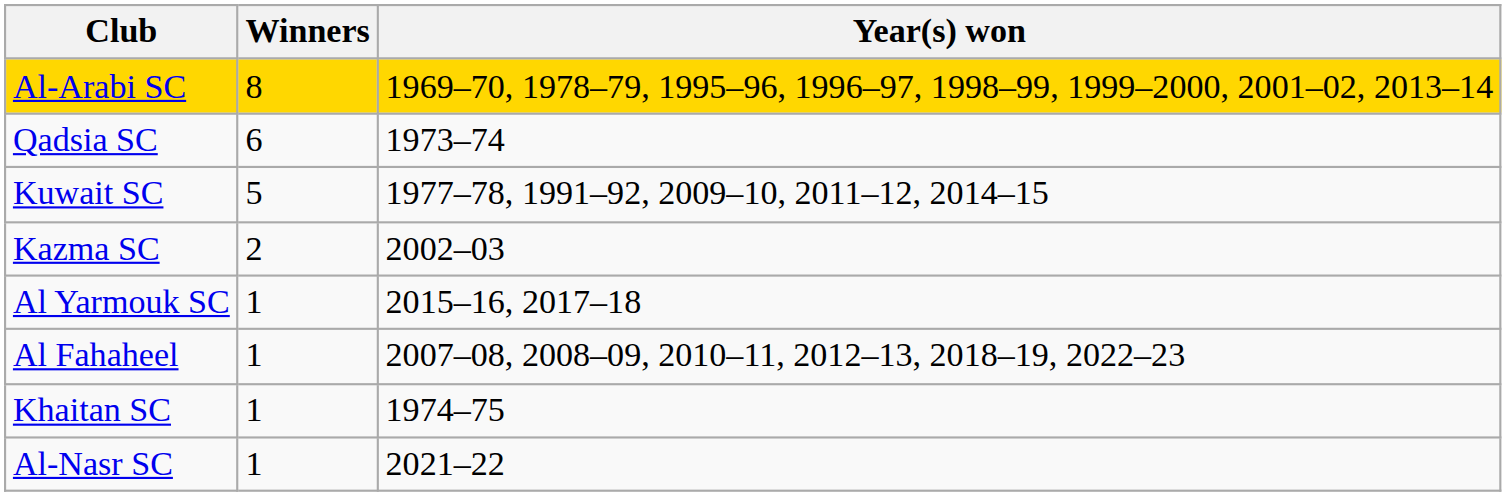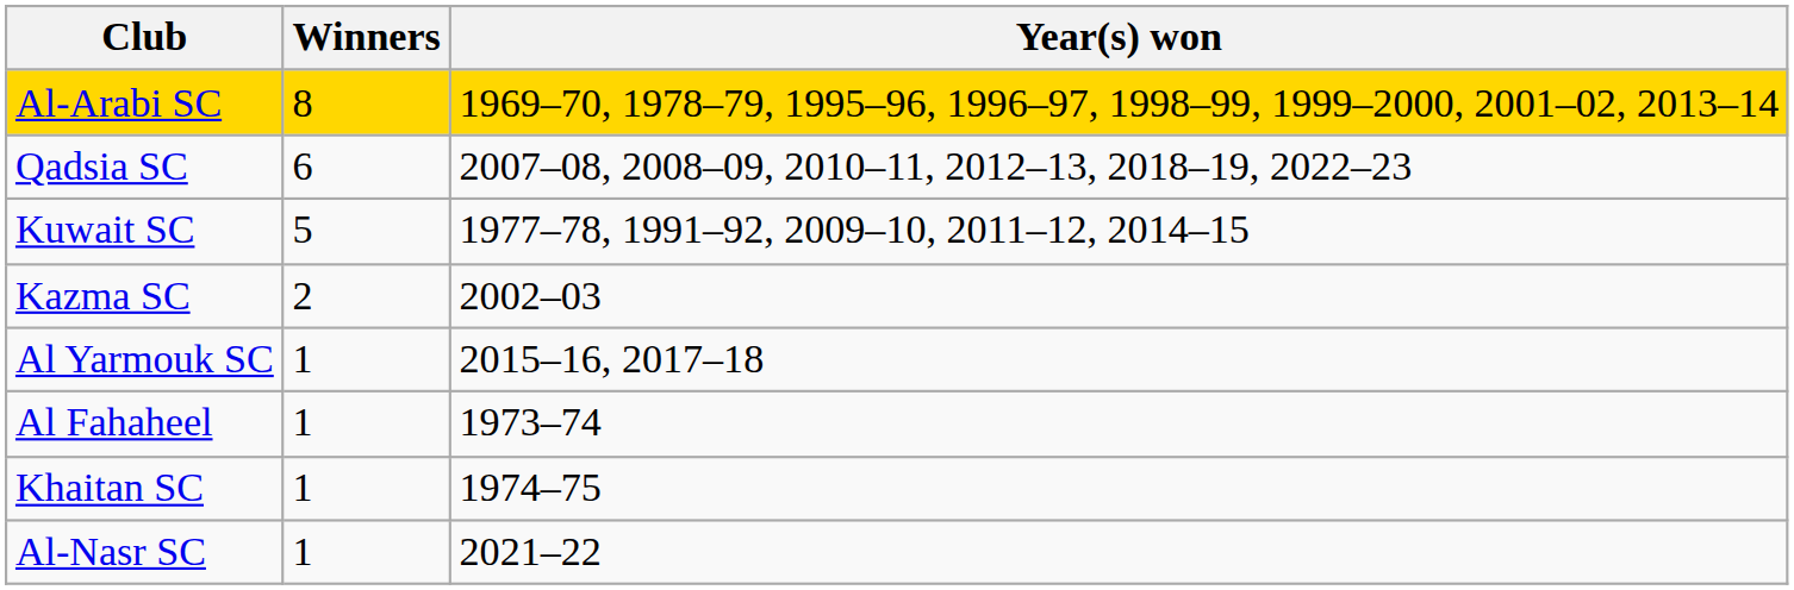 <table class="wikitable">
 <tr>
 <th>Club</th>
 <th>Winners</th>
 <th>Year(s) won</th>
 </tr>
 <tr ! style="background:gold;">
 <td><a href='#'>Al-Arabi SC</a></td>
 <td>8</td>
 <td>1969–70, 1978–79, 1995–96, 1996–97, 1998–99, 1999–2000, 2001–02, 2013–14</td>
 </tr>
 <tr>
 <td><a href='#'>Qadsia SC</a></td>
 <td>6</td>
-<td>1973–74</td>
+<td>2007–08, 2008–09, 2010–11, 2012–13, 2018–19, 2022–23</td>
 </tr>
 <tr>
 <td><a href='#'>Kuwait SC</a></td>
 <td>5</td>
 <td>1977–78, 1991–92, 2009–10, 2011–12, 2014–15</td>
 </tr>
 <tr>
 <td><a href='#'>Kazma SC</a></td>
 <td>2</td>
 <td>2002–03</td>
 </tr>
 <tr>
 <td><a href='#'>Al Yarmouk SC</a></td>
 <td>1</td>
 <td>2015–16, 2017–18</td>
 </tr>
 <tr>
 <td><a href='#'>Al Fahaheel</a></td>
 <td>1</td>
-<td>2007–08, 2008–09, 2010–11, 2012–13, 2018–19, 2022–23</td>
+<td>1973–74</td>
 </tr>
 <tr>
 <td><a href='#'>Khaitan SC</a></td>
 <td>1</td>
 <td>1974–75</td>
 </tr>
 <tr>
 <td><a href='#'>Al-Nasr SC</a></td>
 <td>1</td>
 <td>2021–22</td>
 </tr>
 </table>
